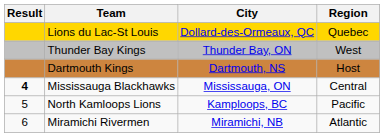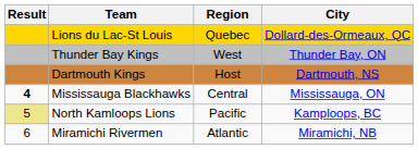 <table class="wikitable" style="text-align: center;">
 <tr>
 <th width=20>Result</th>
 <th>Team</th>
+<th width=80>Region</th>
 <th>City</th>
-<th width=80>Region</th>
 </tr>
 <tr align="center" bgcolor=gold>
 <td></td>
 <td align="left">Lions du Lac-St Louis</td>
+<td>Quebec</td>
 <td><a href='#'>Dollard-des-Ormeaux, QC</a></td>
-<td>Quebec</td>
 </tr>
 <tr align="center" bgcolor=silver>
 <td></td>
 <td align="left">Thunder Bay Kings</td>
+<td>West</td>
 <td><a href='#'>Thunder Bay, ON</a></td>
-<td>West</td>
 </tr>
 <tr align="center" bgcolor=Peru>
 <td></td>
 <td align="left">Dartmouth Kings</td>
+<td>Host</td>
 <td><a href='#'>Dartmouth, NS</a></td>
-<td>Host</td>
 </tr>
 <tr>
 <td><strong>4</strong></td>
 <td align="left">Mississauga Blackhawks</td>
+<td>Central</td>
 <td><a href='#'>Mississauga, ON</a></td>
-<td>Central</td>
 </tr>
 <tr>
-<td>5</td>
+<td style="background: khaki;">5</td>
 <td align="left">North Kamloops Lions</td>
+<td>Pacific</td>
 <td><a href='#'>Kamploops, BC</a></td>
-<td>Pacific</td>
 </tr>
 <tr>
 <td>6</td>
 <td align="left">Miramichi Rivermen</td>
+<td>Atlantic</td>
 <td><a href='#'>Miramichi, NB</a></td>
-<td>Atlantic</td>
 </tr>
 </table>
